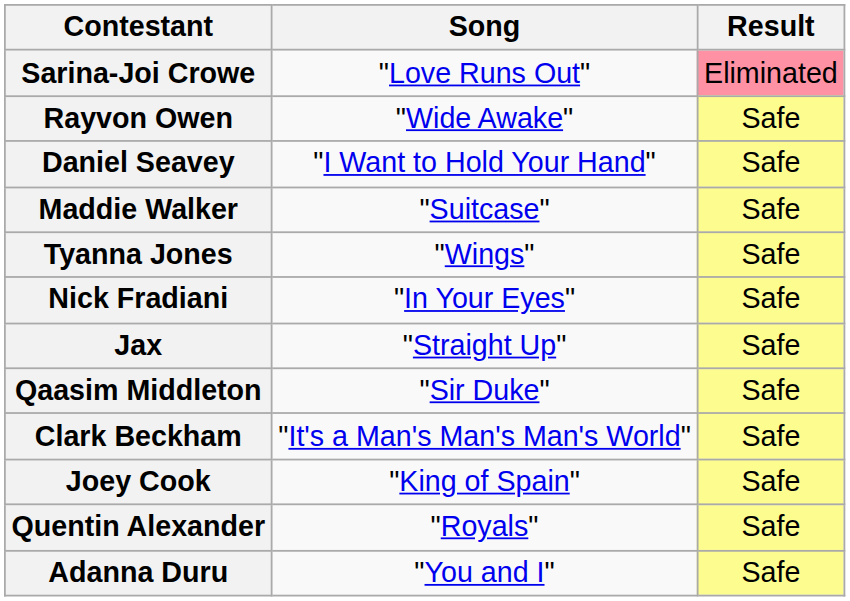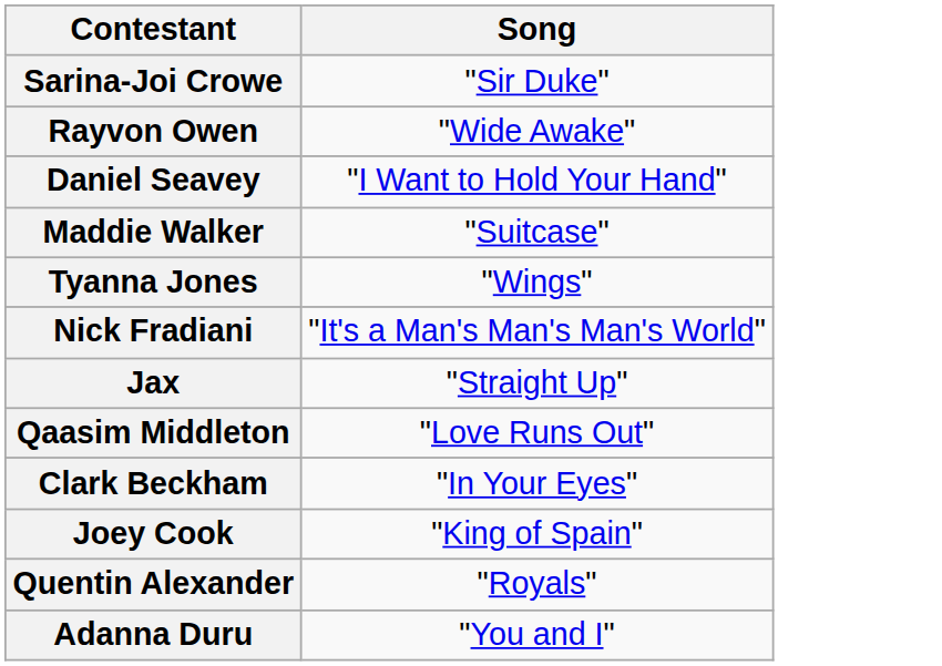 <table class="wikitable unsortable" style="text-align:center;">
 <tr>
 <th scope="col">Contestant</th>
 <th scope="col">Song</th>
-<th scope="col">Result</th>
 </tr>
 <tr>
 <th scope="row">Sarina-Joi Crowe</th>
-<td>"<a href='#'>Love Runs Out</a>"</td>
-<td bgcolor="FF91A4">Eliminated</td>
+<td>"<a href='#'>Sir Duke</a>"</td>
 </tr>
 <tr>
 <th scope="row">Rayvon Owen</th>
 <td>"<a href='#'>Wide Awake</a>"</td>
-<td style="background:#FDFC8F">Safe</td>
 </tr>
 <tr>
 <th scope="row">Daniel Seavey</th>
 <td>"<a href='#'>I Want to Hold Your Hand</a>"</td>
-<td style="background:#FDFC8F">Safe</td>
 </tr>
 <tr>
 <th scope="row">Maddie Walker</th>
 <td>"<a href='#'>Suitcase</a>"</td>
-<td style="background:#FDFC8F">Safe</td>
 </tr>
 <tr>
 <th scope="row">Tyanna Jones</th>
 <td>"<a href='#'>Wings</a>"</td>
-<td style="background:#FDFC8F">Safe</td>
 </tr>
 <tr>
 <th scope="row">Nick Fradiani</th>
-<td>"<a href='#'>In Your Eyes</a>"</td>
-<td style="background:#FDFC8F">Safe</td>
+<td>"<a href='#'>It's a Man's Man's Man's World</a>"</td>
 </tr>
 <tr>
 <th scope="row">Jax</th>
 <td>"<a href='#'>Straight Up</a>"</td>
-<td style="background:#FDFC8F">Safe</td>
 </tr>
 <tr>
 <th scope="row">Qaasim Middleton</th>
-<td>"<a href='#'>Sir Duke</a>"</td>
-<td style="background:#FDFC8F">Safe</td>
+<td>"<a href='#'>Love Runs Out</a>"</td>
 </tr>
 <tr>
 <th scope="row">Clark Beckham</th>
-<td>"<a href='#'>It's a Man's Man's Man's World</a>"</td>
-<td style="background:#FDFC8F">Safe</td>
+<td>"<a href='#'>In Your Eyes</a>"</td>
 </tr>
 <tr>
 <th scope="row">Joey Cook</th>
 <td>"<a href='#'>King of Spain</a>"</td>
-<td style="background:#FDFC8F">Safe</td>
 </tr>
 <tr>
 <th scope="row">Quentin Alexander</th>
 <td>"<a href='#'>Royals</a>"</td>
-<td style="background:#FDFC8F">Safe</td>
 </tr>
 <tr>
 <th scope="row">Adanna Duru</th>
 <td>"<a href='#'>You and I</a>"</td>
-<td style="background:#FDFC8F">Safe</td>
 </tr>
 </table>
